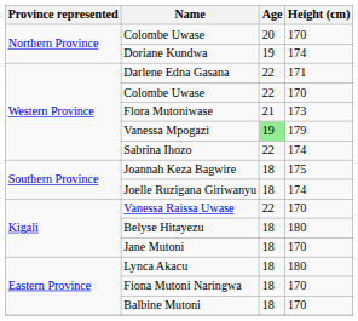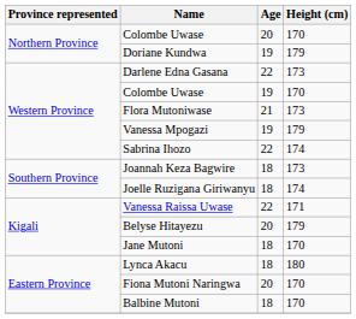 <table class="wikitable">
 <tr>
 <th scope=col>Province represented</th>
 <th scope=col>Name</th>
 <th scope=col>Age</th>
 <th scope=col>Height (cm)</th>
 </tr>
 <tr>
 <td rowspan="2"><a href='#'>Northern Province</a></td>
 <td>Colombe Uwase</td>
 <td>20</td>
 <td>170</td>
 </tr>
 <tr>
 <td>Doriane Kundwa</td>
 <td>19</td>
-<td>174</td>
+<td>179</td>
 </tr>
 <tr>
 <td rowspan="5"><a href='#'>Western Province</a></td>
 <td>Darlene Edna Gasana</td>
 <td>22</td>
-<td>171</td>
+<td>173</td>
 </tr>
 <tr>
 <td>Colombe Uwase</td>
-<td>22</td>
+<td>19</td>
 <td>170</td>
 </tr>
 <tr>
 <td>Flora Mutoniwase</td>
 <td>21</td>
 <td>173</td>
 </tr>
 <tr>
 <td>Vanessa Mpogazi</td>
-<td style="background: lightgreen;">19</td>
+<td>19</td>
 <td>179</td>
 </tr>
 <tr>
 <td>Sabrina Ihozo</td>
 <td>22</td>
 <td>174</td>
 </tr>
 <tr>
 <td rowspan="2"><a href='#'>Southern Province</a></td>
 <td>Joannah Keza Bagwire</td>
 <td>18</td>
-<td>175</td>
+<td>173</td>
 </tr>
 <tr>
 <td>Joelle Ruzigana Giriwanyu</td>
 <td>18</td>
 <td>174</td>
 </tr>
 <tr>
 <td rowspan="3"><a href='#'>Kigali</a></td>
 <td><a href='#'>Vanessa Raissa Uwase</a></td>
 <td>22</td>
-<td>170</td>
+<td>171</td>
 </tr>
 <tr>
 <td>Belyse Hitayezu</td>
-<td>18</td>
-<td>180</td>
+<td>20</td>
+<td>179</td>
 </tr>
 <tr>
 <td>Jane Mutoni</td>
 <td>18</td>
 <td>170</td>
 </tr>
 <tr>
 <td rowspan="3"><a href='#'>Eastern Province</a></td>
 <td>Lynca Akacu</td>
 <td>18</td>
 <td>180</td>
 </tr>
 <tr>
 <td>Fiona Mutoni Naringwa</td>
-<td>18</td>
+<td>20</td>
 <td>170</td>
 </tr>
 <tr>
 <td>Balbine Mutoni</td>
 <td>18</td>
 <td>170</td>
 </tr>
 <tr>
 </tr>
 </table>
